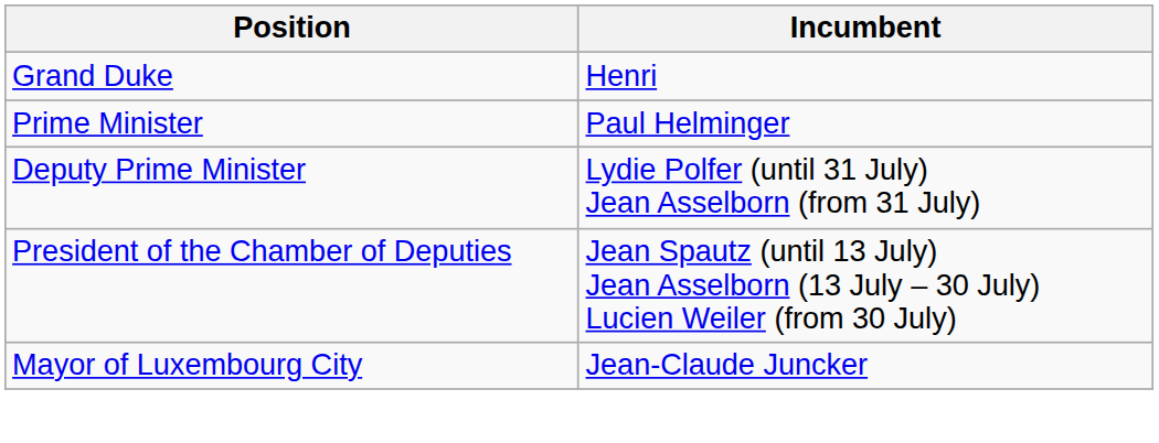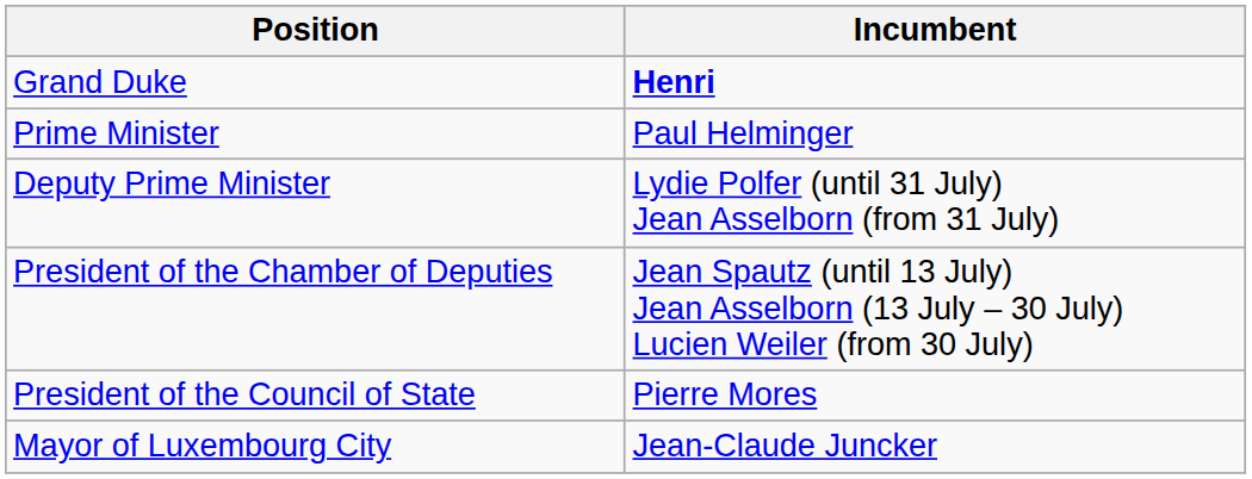 <table class="wikitable">
 <tr>
 <th width="300">Position</th>
 <th width="300">Incumbent</th>
 </tr>
 <tr>
 <td><a href='#'>Grand Duke</a></td>
-<td><a href='#'>Henri</a></td>
+<td><strong><a href='#'>Henri</a></strong></td>
 </tr>
 <tr>
 <td><a href='#'>Prime Minister</a></td>
 <td><a href='#'>Paul Helminger</a></td>
 </tr>
 <tr>
 <td><a href='#'>Deputy Prime Minister</a> <br> <br></td>
 <td><a href='#'>Lydie Polfer</a> (until 31 July) <br> <a href='#'>Jean Asselborn</a> (from 31 July)<br></td>
 </tr>
 <tr>
 <td><a href='#'>President of the Chamber of Deputies</a> <br> <br> <br></td>
 <td><a href='#'>Jean Spautz</a> (until 13 July) <br> <a href='#'>Jean Asselborn</a> (13 July – 30 July) <br> <a href='#'>Lucien Weiler</a> (from 30 July)</td>
 </tr>
 <tr>
+<td><a href='#'>President of the Council of State</a></td>
+<td><a href='#'>Pierre Mores</a></td>
+</tr>
+<tr>
 <td><a href='#'>Mayor of Luxembourg City</a></td>
 <td><a href='#'>Jean-Claude Juncker</a></td>
 </tr>
 </table>
